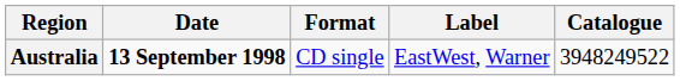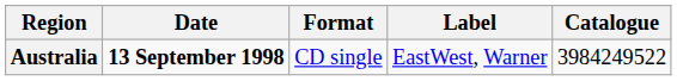 <table class="wikitable plainrowheaders">
 <tr>
 <th>Region</th>
 <th>Date</th>
 <th>Format</th>
 <th>Label</th>
 <th>Catalogue</th>
 </tr>
 <tr>
 <th scope="row">Australia</th>
 <td><strong>13 September 1998</strong></td>
 <td><a href='#'>CD single</a></td>
 <td><a href='#'>EastWest</a>, <a href='#'>Warner</a></td>
-<td>3948249522</td>
+<td>3984249522</td>
 </tr>
 </table>
